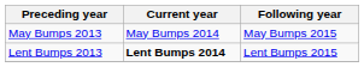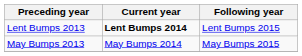 <table class="wikitable" style="margin: 1em auto;">
 <tr>
 <th width=150>Preceding year</th>
 <th width=150>Current year</th>
 <th width=150>Following year</th>
 </tr>
 <tr>
+<td><a href='#'>Lent Bumps 2013</a></td>
+<td><strong>Lent Bumps 2014</strong></td>
+<td><a href='#'>Lent Bumps 2015</a></td>
+</tr>
+<tr>
 <td><a href='#'>May Bumps 2013</a></td>
 <td><a href='#'>May Bumps 2014</a></td>
 <td><a href='#'>May Bumps 2015</a></td>
 </tr>
 <tr>
-<td><a href='#'>Lent Bumps 2013</a></td>
-<td><strong>Lent Bumps 2014</strong></td>
-<td><a href='#'>Lent Bumps 2015</a></td>
-</tr>
-<tr>
 </tr>
 </table>
